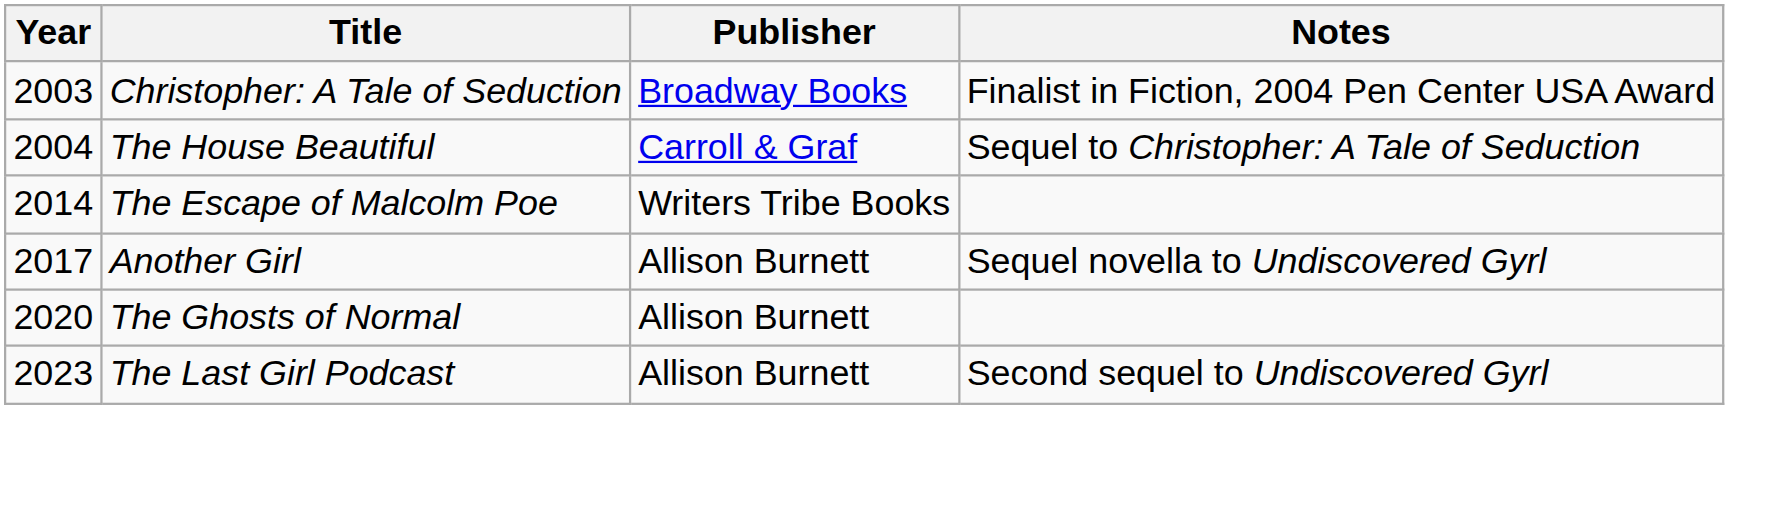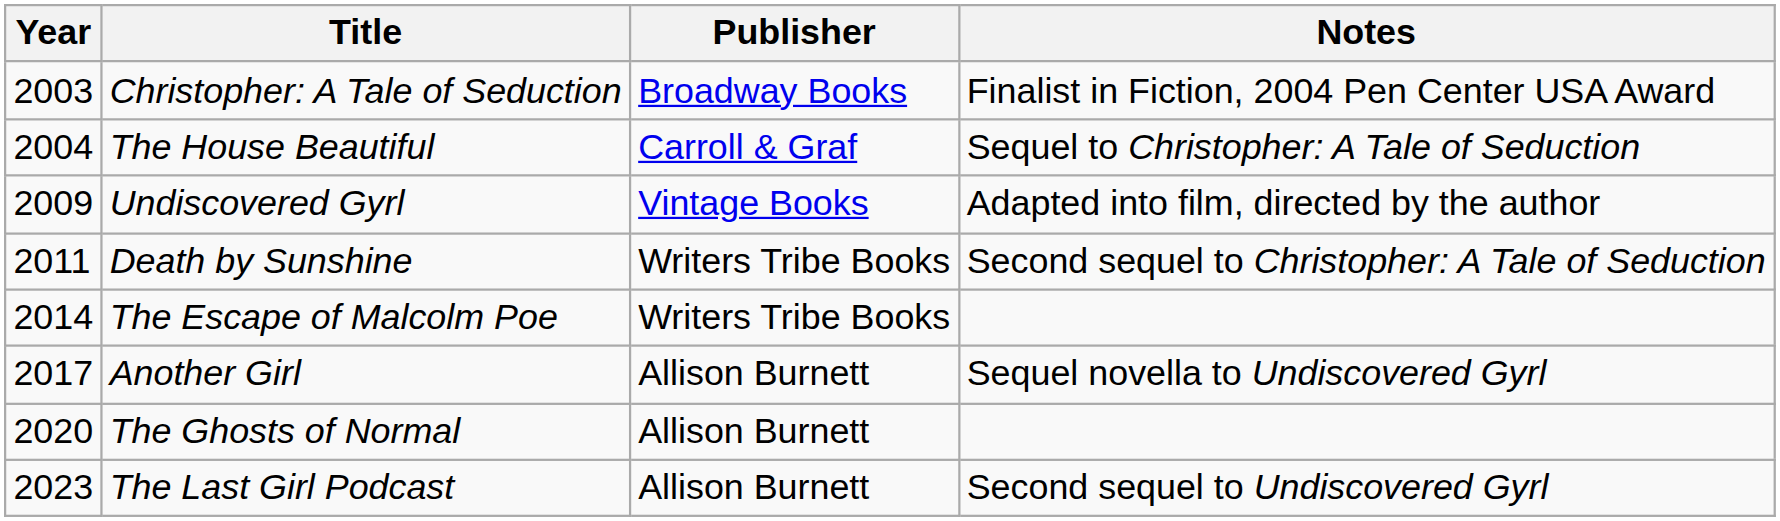 <table class="wikitable">
 <tr>
 <th>Year</th>
 <th>Title</th>
 <th>Publisher</th>
 <th>Notes</th>
 </tr>
 <tr>
 <td>2003</td>
 <td><em>Christopher: A Tale of Seduction</em></td>
 <td><a href='#'>Broadway Books</a></td>
 <td>Finalist in Fiction, 2004 Pen Center USA Award</td>
 </tr>
 <tr>
 <td>2004</td>
 <td><em>The House Beautiful</em></td>
 <td><a href='#'>Carroll & Graf</a></td>
 <td>Sequel to <em>Christopher: A Tale of Seduction</em></td>
+</tr>
+<tr>
+<td>2009</td>
+<td><em>Undiscovered Gyrl</em></td>
+<td><a href='#'>Vintage Books</a></td>
+<td>Adapted into film, directed by the author</td>
+</tr>
+<tr>
+<td>2011</td>
+<td><em>Death by Sunshine</em></td>
+<td>Writers Tribe Books</td>
+<td>Second sequel to <em>Christopher: A Tale of Seduction</em></td>
 </tr>
 <tr>
 <td>2014</td>
 <td><em>The Escape of Malcolm Poe</em></td>
 <td>Writers Tribe Books</td>
 </tr>
 <tr>
 <td>2017</td>
 <td><em>Another Girl</em></td>
 <td>Allison Burnett</td>
 <td>Sequel novella to <em>Undiscovered Gyrl</em></td>
 </tr>
 <tr>
 <td>2020</td>
 <td><em>The Ghosts of Normal</em></td>
 <td>Allison Burnett</td>
 </tr>
 <tr>
 <td>2023</td>
 <td><em>The Last Girl Podcast</em></td>
 <td>Allison Burnett</td>
 <td>Second sequel to <em>Undiscovered Gyrl</em></td>
 </tr>
 </table>
